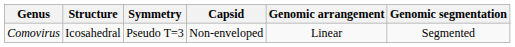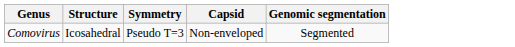 <table class="wikitable sortable" style="text-align:center">
 <tr>
 <th>Genus</th>
 <th>Structure</th>
 <th>Symmetry</th>
 <th>Capsid</th>
-<th>Genomic arrangement</th>
 <th>Genomic segmentation</th>
 </tr>
 <tr>
 <td><em>Comovirus</em></td>
 <td>Icosahedral</td>
 <td>Pseudo T=3</td>
 <td>Non-enveloped</td>
-<td>Linear</td>
 <td>Segmented</td>
 </tr>
 </table>
